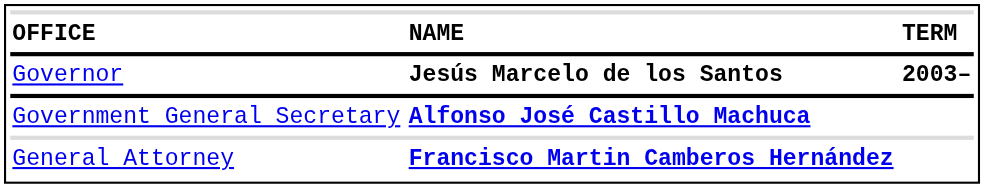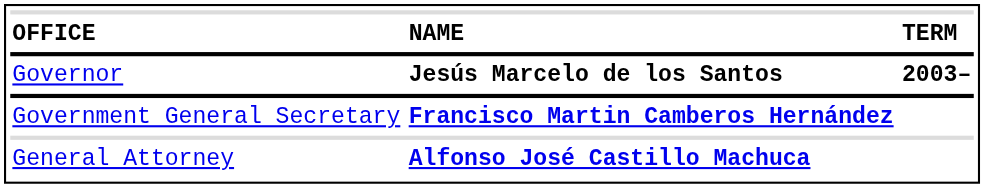 <table cellpadding="1" cellspacing="2" style="center; margin:1em 1em 1em 0; border:1px solid #000000;font-size:85%;" align="center">
 <tr>
 <th bgcolor="#dcdcdc" colspan="3"></th>
 </tr>
 <tr>
 <td align="left"><strong>OFFICE</strong></td>
 <td align="left"><strong>NAME</strong></td>
 <td align="left"><strong>TERM</strong></td>
 </tr>
 <tr>
 <th bgcolor="#000000" colspan="3"></th>
 </tr>
 <tr>
 <td align="left"><a href='#'>Governor</a></td>
 <td align="left"><strong>Jesús Marcelo de los Santos</strong></td>
 <td align="left"><strong>2003–</strong></td>
 </tr>
 <tr>
 <th bgcolor="#000000" colspan="3"></th>
 </tr>
 <tr>
 <td align="left"><a href='#'>Government General Secretary</a></td>
-<td align="left"><strong><a href='#'>Alfonso José Castillo Machuca</a></strong></td>
+<td align="left"><strong><a href='#'>Francisco Martin Camberos Hernández</a></strong></td>
 <td align="left"></td>
 </tr>
 <tr>
 <th bgcolor="#dcdcdc" colspan="3"></th>
 </tr>
 <tr>
 <td align="left"><a href='#'>General Attorney</a></td>
-<td align="left"><strong><a href='#'>Francisco Martin Camberos Hernández</a></strong></td>
+<td align="left"><strong><a href='#'>Alfonso José Castillo Machuca</a></strong></td>
 <td align="left"></td>
 </tr>
 <tr>
 </tr>
 </table>
